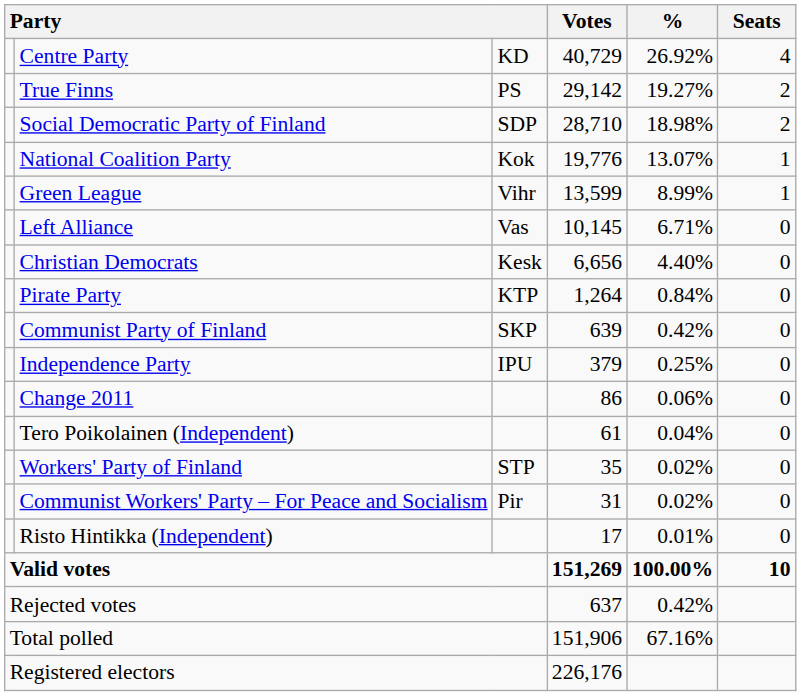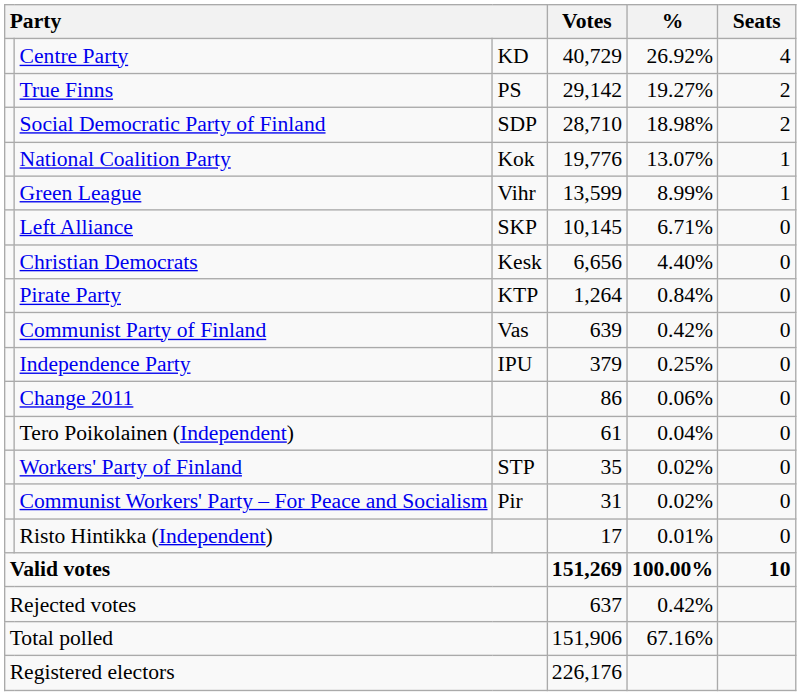 <table class="wikitable" border="1" style="text-align:right;">
 <tr>
 <th style="text-align:left;" colspan=3>Party</th>
 <th align=center width="50">Votes</th>
 <th align=center width="50">%</th>
 <th align=center width="50">Seats</th>
 </tr>
 <tr>
 <td></td>
 <td align=left><a href='#'>Centre Party</a></td>
 <td align=left>KD</td>
 <td>40,729</td>
 <td>26.92%</td>
 <td>4</td>
 </tr>
 <tr>
 <td></td>
 <td align=left><a href='#'>True Finns</a></td>
 <td align=left>PS</td>
 <td>29,142</td>
 <td>19.27%</td>
 <td>2</td>
 </tr>
 <tr>
 <td></td>
 <td align=left style="white-space: nowrap;"><a href='#'>Social Democratic Party of Finland</a></td>
 <td align=left>SDP</td>
 <td>28,710</td>
 <td>18.98%</td>
 <td>2</td>
 </tr>
 <tr>
 <td></td>
 <td align=left><a href='#'>National Coalition Party</a></td>
 <td align=left>Kok</td>
 <td>19,776</td>
 <td>13.07%</td>
 <td>1</td>
 </tr>
 <tr>
 <td></td>
 <td align=left><a href='#'>Green League</a></td>
 <td align=left>Vihr</td>
 <td>13,599</td>
 <td>8.99%</td>
 <td>1</td>
 </tr>
 <tr>
 <td></td>
 <td align=left><a href='#'>Left Alliance</a></td>
-<td align=left>Vas</td>
+<td align=left>SKP</td>
 <td>10,145</td>
 <td>6.71%</td>
 <td>0</td>
 </tr>
 <tr>
 <td></td>
 <td align=left><a href='#'>Christian Democrats</a></td>
 <td align=left>Kesk</td>
 <td>6,656</td>
 <td>4.40%</td>
 <td>0</td>
 </tr>
 <tr>
 <td></td>
 <td align=left><a href='#'>Pirate Party</a></td>
 <td align=left>KTP</td>
 <td>1,264</td>
 <td>0.84%</td>
 <td>0</td>
 </tr>
 <tr>
 <td></td>
 <td align=left><a href='#'>Communist Party of Finland</a></td>
-<td align=left>SKP</td>
+<td align=left>Vas</td>
 <td>639</td>
 <td>0.42%</td>
 <td>0</td>
 </tr>
 <tr>
 <td></td>
 <td align=left><a href='#'>Independence Party</a></td>
 <td align=left>IPU</td>
 <td>379</td>
 <td>0.25%</td>
 <td>0</td>
 </tr>
 <tr>
 <td></td>
 <td align=left><a href='#'>Change 2011</a></td>
 <td align=left></td>
 <td>86</td>
 <td>0.06%</td>
 <td>0</td>
 </tr>
 <tr>
 <td></td>
 <td align=left>Tero Poikolainen (<a href='#'>Independent</a>)</td>
 <td align=left></td>
 <td>61</td>
 <td>0.04%</td>
 <td>0</td>
 </tr>
 <tr>
 <td></td>
 <td align=left><a href='#'>Workers' Party of Finland</a></td>
 <td align=left>STP</td>
 <td>35</td>
 <td>0.02%</td>
 <td>0</td>
 </tr>
 <tr>
 <td></td>
 <td align=left><a href='#'>Communist Workers' Party – For Peace and Socialism</a></td>
 <td align=left>Pir</td>
 <td>31</td>
 <td>0.02%</td>
 <td>0</td>
 </tr>
 <tr>
 <td></td>
 <td align=left>Risto Hintikka (<a href='#'>Independent</a>)</td>
 <td align=left></td>
 <td>17</td>
 <td>0.01%</td>
 <td>0</td>
 </tr>
 <tr style="font-weight:bold">
 <td align=left colspan=3>Valid votes</td>
 <td>151,269</td>
 <td>100.00%</td>
 <td>10</td>
 </tr>
 <tr>
 <td align=left colspan=3>Rejected votes</td>
 <td>637</td>
 <td>0.42%</td>
 <td></td>
 </tr>
 <tr>
 <td align=left colspan=3>Total polled</td>
 <td>151,906</td>
 <td>67.16%</td>
 <td></td>
 </tr>
 <tr>
 <td align=left colspan=3>Registered electors</td>
 <td>226,176</td>
 <td></td>
 <td></td>
 </tr>
 </table>
